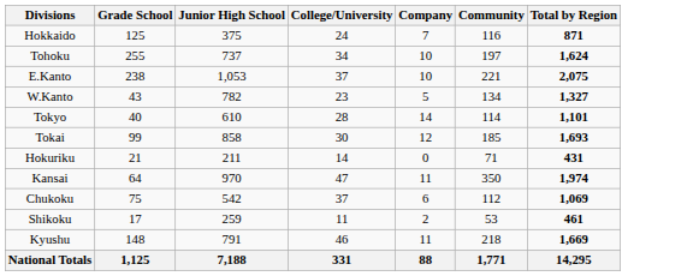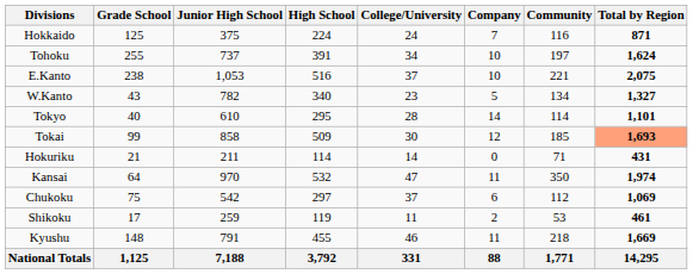 <table style="text-align: center" class="wikitable">
 <tr>
 <th>Divisions</th>
 <th>Grade School</th>
 <th>Junior High School</th>
+<th>High School</th>
 <th>College/University</th>
 <th>Company</th>
 <th>Community</th>
 <th>Total by Region</th>
 </tr>
 <tr>
 <td>Hokkaido</td>
 <td>125</td>
 <td>375</td>
+<td>224</td>
 <td>24</td>
 <td>7</td>
 <td>116</td>
 <td><strong>871</strong></td>
 </tr>
 <tr>
 <td>Tohoku</td>
 <td>255</td>
 <td>737</td>
+<td>391</td>
 <td>34</td>
 <td>10</td>
 <td>197</td>
 <td><strong>1,624</strong></td>
 </tr>
 <tr>
 <td>E.Kanto</td>
 <td>238</td>
 <td>1,053</td>
+<td>516</td>
 <td>37</td>
 <td>10</td>
 <td>221</td>
 <td><strong>2,075</strong></td>
 </tr>
 <tr>
 <td>W.Kanto</td>
 <td>43</td>
 <td>782</td>
+<td>340</td>
 <td>23</td>
 <td>5</td>
 <td>134</td>
 <td><strong>1,327</strong></td>
 </tr>
 <tr>
 <td>Tokyo</td>
 <td>40</td>
 <td>610</td>
+<td>295</td>
 <td>28</td>
 <td>14</td>
 <td>114</td>
 <td><strong>1,101</strong></td>
 </tr>
 <tr>
 <td>Tokai</td>
 <td>99</td>
 <td>858</td>
+<td>509</td>
 <td>30</td>
 <td>12</td>
 <td>185</td>
-<td><strong>1,693</strong></td>
+<td style="background: lightsalmon;"><strong>1,693</strong></td>
 </tr>
 <tr>
 <td>Hokuriku</td>
 <td>21</td>
 <td>211</td>
+<td>114</td>
 <td>14</td>
 <td>0</td>
 <td>71</td>
 <td><strong>431</strong></td>
 </tr>
 <tr>
 <td>Kansai</td>
 <td>64</td>
 <td>970</td>
+<td>532</td>
 <td>47</td>
 <td>11</td>
 <td>350</td>
 <td><strong>1,974</strong></td>
 </tr>
 <tr>
 <td>Chukoku</td>
 <td>75</td>
 <td>542</td>
+<td>297</td>
 <td>37</td>
 <td>6</td>
 <td>112</td>
 <td><strong>1,069</strong></td>
 </tr>
 <tr>
 <td>Shikoku</td>
 <td>17</td>
 <td>259</td>
+<td>119</td>
 <td>11</td>
 <td>2</td>
 <td>53</td>
 <td><strong>461</strong></td>
 </tr>
 <tr>
 <td>Kyushu</td>
 <td>148</td>
 <td>791</td>
+<td>455</td>
 <td>46</td>
 <td>11</td>
 <td>218</td>
 <td><strong>1,669</strong></td>
 </tr>
 <tr>
 <th>National Totals</th>
 <th>1,125</th>
 <th>7,188</th>
+<th>3,792</th>
 <th>331</th>
 <th>88</th>
 <th>1,771</th>
 <th>14,295</th>
 </tr>
 </table>
